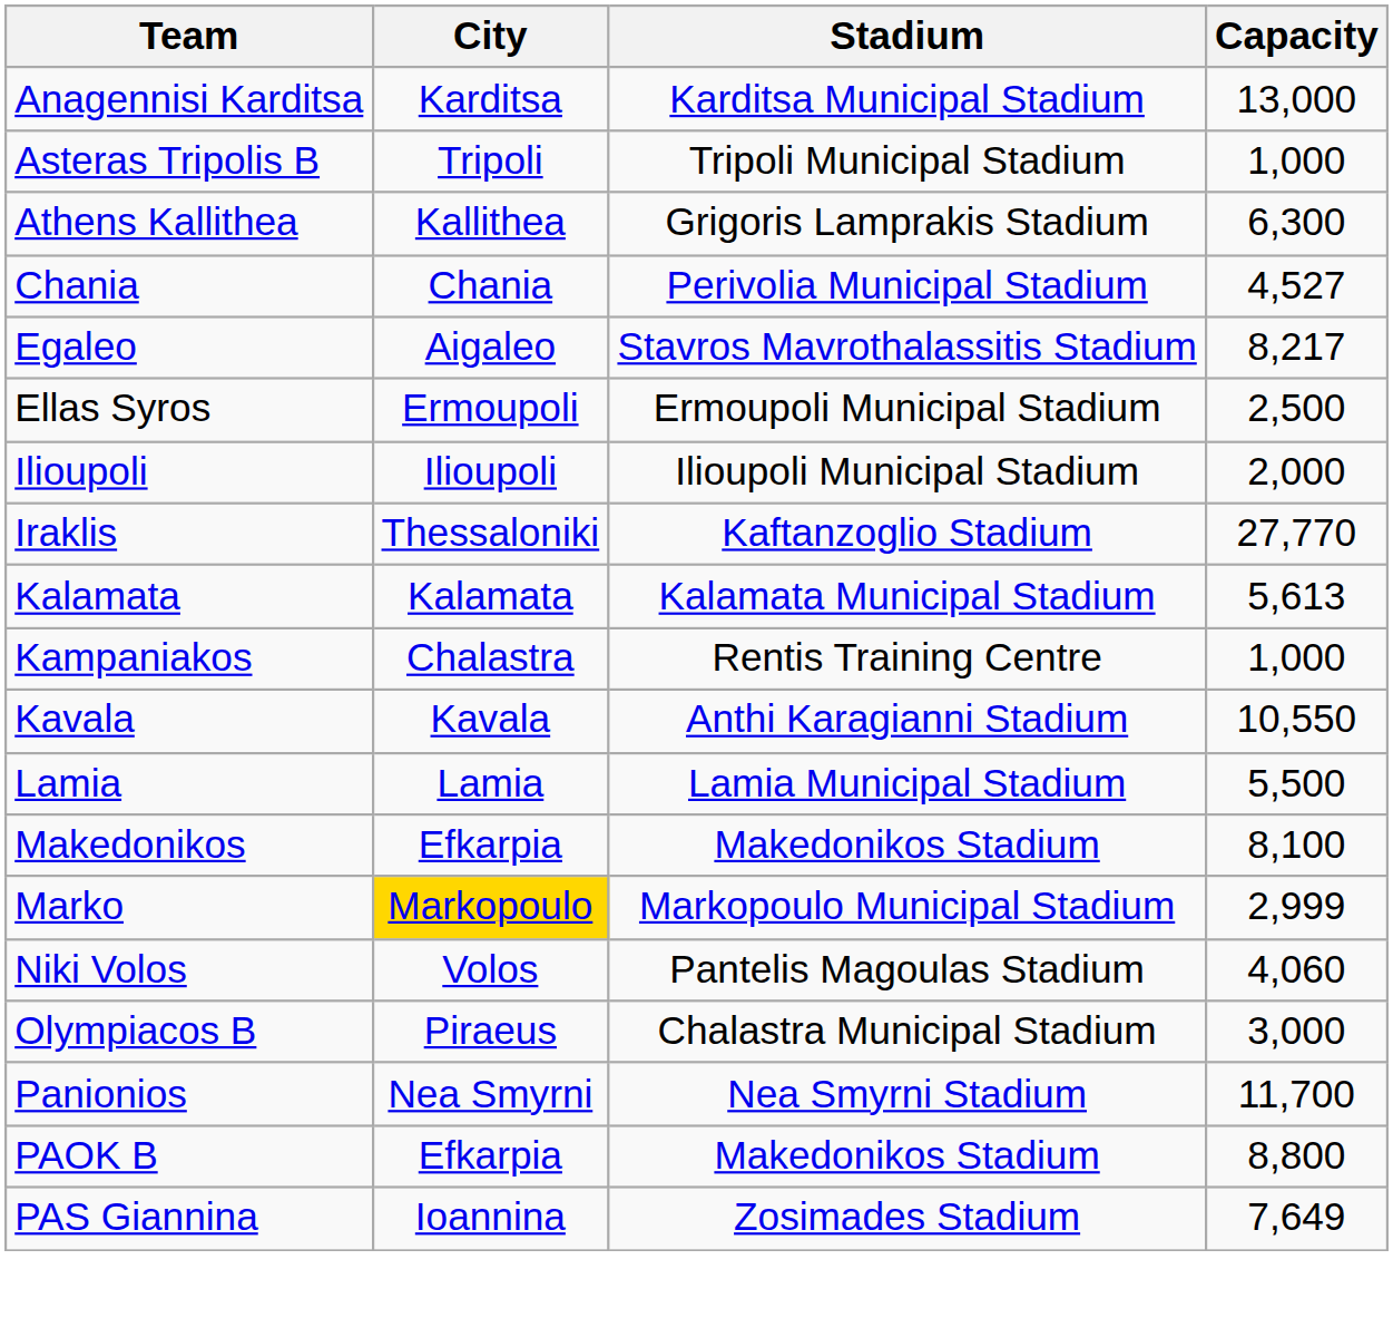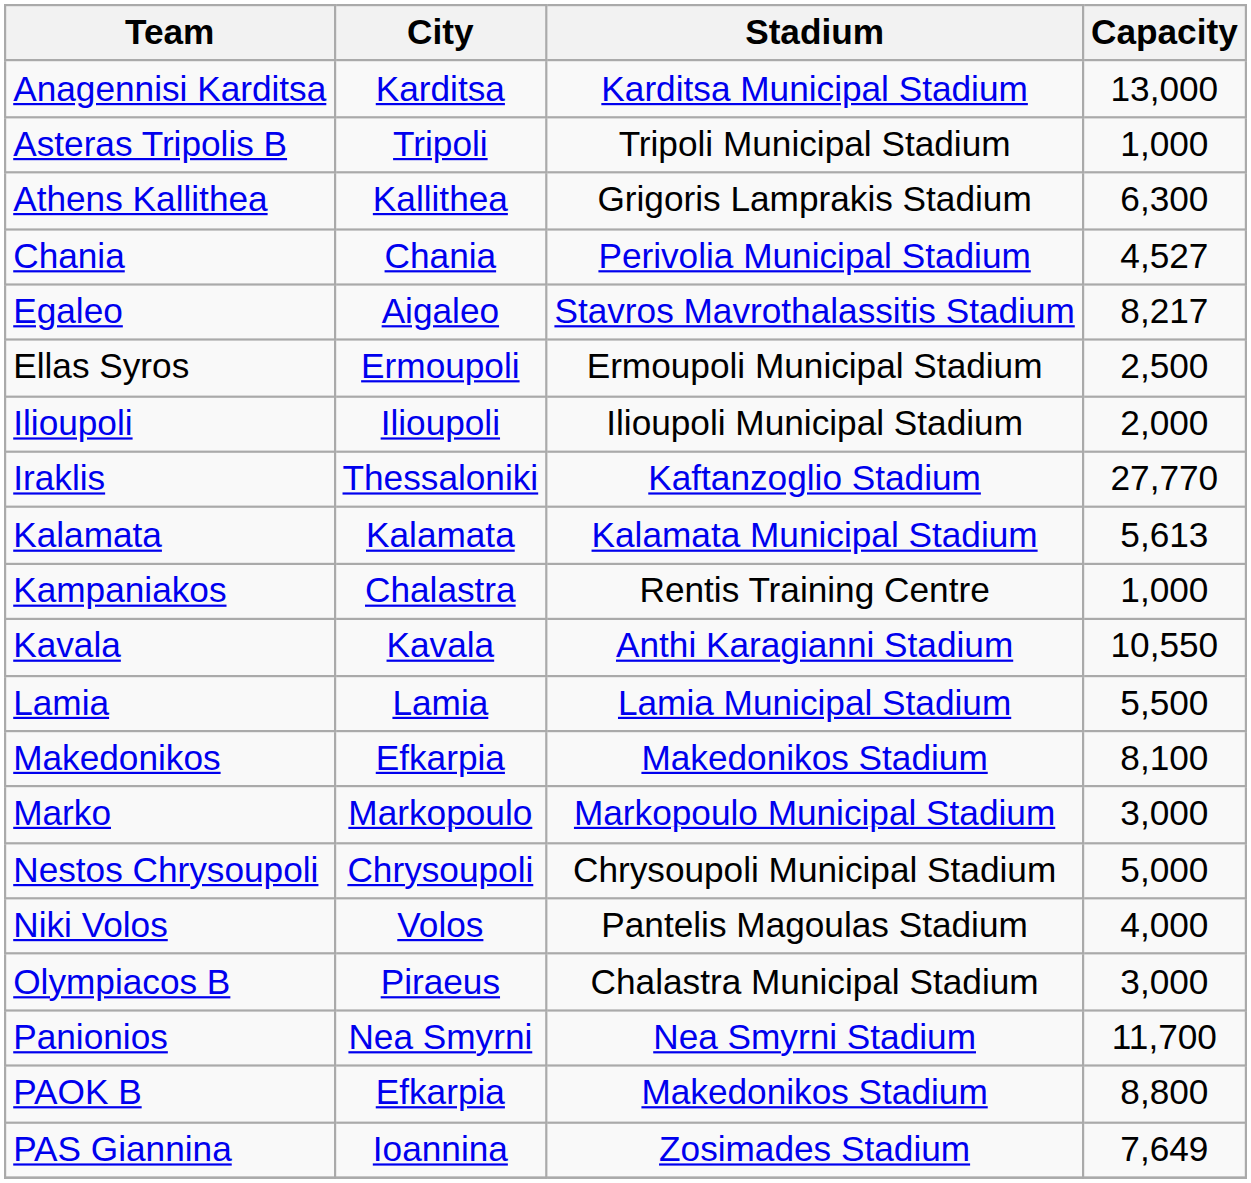 <table class="wikitable sortable" style="text-align:center;">
 <tr>
 <th>Team</th>
 <th>City</th>
 <th>Stadium</th>
 <th>Capacity</th>
 </tr>
 <tr>
 <td style="text-align:left;"><a href='#'>Anagennisi Karditsa</a></td>
 <td><a href='#'>Karditsa</a></td>
 <td><a href='#'>Karditsa Municipal Stadium</a></td>
 <td align="center">13,000</td>
 </tr>
 <tr>
 <td style="text-align:left;"><a href='#'>Asteras Tripolis B</a></td>
 <td><a href='#'>Tripoli</a></td>
 <td>Tripoli Municipal Stadium</td>
 <td align="center">1,000</td>
 </tr>
 <tr>
 <td style="text-align:left;"><a href='#'>Athens Kallithea</a></td>
 <td><a href='#'>Kallithea</a></td>
 <td>Grigoris Lamprakis Stadium</td>
 <td align="center">6,300</td>
 </tr>
 <tr>
 <td style="text-align:left;"><a href='#'>Chania</a></td>
 <td><a href='#'>Chania</a></td>
 <td><a href='#'>Perivolia Municipal Stadium</a></td>
 <td align="center">4,527</td>
 </tr>
 <tr>
 <td style="text-align:left;"><a href='#'>Egaleo</a></td>
 <td><a href='#'>Aigaleo</a></td>
 <td><a href='#'>Stavros Mavrothalassitis Stadium</a></td>
 <td align="center">8,217</td>
 </tr>
 <tr>
 <td style="text-align:left;">Ellas Syros</td>
 <td><a href='#'>Ermoupoli</a></td>
 <td>Ermoupoli Municipal Stadium</td>
 <td align="center">2,500</td>
 </tr>
 <tr>
 <td style="text-align:left;"><a href='#'>Ilioupoli</a></td>
 <td><a href='#'>Ilioupoli</a></td>
 <td>Ilioupoli Municipal Stadium</td>
 <td align="center">2,000</td>
 </tr>
 <tr>
 <td style="text-align:left;"><a href='#'>Iraklis</a></td>
 <td><a href='#'>Thessaloniki</a></td>
 <td><a href='#'>Kaftanzoglio Stadium</a></td>
 <td align="center">27,770</td>
 </tr>
 <tr>
 <td style="text-align:left;"><a href='#'>Kalamata</a></td>
 <td><a href='#'>Kalamata</a></td>
 <td><a href='#'>Kalamata Municipal Stadium</a></td>
 <td style="text-align:center;">5,613</td>
 </tr>
 <tr>
 <td style="text-align:left;"><a href='#'>Kampaniakos</a></td>
 <td><a href='#'>Chalastra</a></td>
 <td>Rentis Training Centre</td>
 <td style="text-align:center;">1,000</td>
 </tr>
 <tr>
 <td style="text-align:left;"><a href='#'>Kavala</a></td>
 <td><a href='#'>Kavala</a></td>
 <td><a href='#'>Anthi Karagianni Stadium</a></td>
 <td align="center">10,550</td>
 </tr>
 <tr>
 <td style="text-align:left;"><a href='#'>Lamia</a></td>
 <td><a href='#'>Lamia</a></td>
 <td><a href='#'>Lamia Municipal Stadium</a></td>
 <td style="text-align:center;">5,500</td>
 </tr>
 <tr>
 <td style="text-align:left;"><a href='#'>Makedonikos</a></td>
 <td><a href='#'>Efkarpia</a></td>
 <td><a href='#'>Makedonikos Stadium</a></td>
 <td align="center">8,100</td>
 </tr>
 <tr>
 <td style="text-align:left;"><a href='#'>Marko</a></td>
-<td style="background: gold;"><a href='#'>Markopoulo</a></td>
+<td><a href='#'>Markopoulo</a></td>
 <td><a href='#'>Markopoulo Municipal Stadium</a></td>
-<td align="center">2,999</td>
+<td align="center">3,000</td>
+</tr>
+<tr>
+<td style="text-align:left;"><a href='#'>Nestos Chrysoupoli</a></td>
+<td><a href='#'>Chrysoupoli</a></td>
+<td>Chrysoupoli Municipal Stadium</td>
+<td align="center">5,000</td>
 </tr>
 <tr>
 <td style="text-align:left;"><a href='#'>Niki Volos</a></td>
 <td><a href='#'>Volos</a></td>
 <td>Pantelis Magoulas Stadium</td>
-<td align="center">4,060</td>
+<td align="center">4,000</td>
 </tr>
 <tr>
 <td style="text-align:left;"><a href='#'>Olympiacos B</a></td>
 <td><a href='#'>Piraeus</a></td>
 <td>Chalastra Municipal Stadium</td>
 <td align="center">3,000</td>
 </tr>
 <tr>
 <td style="text-align:left;"><a href='#'>Panionios</a></td>
 <td><a href='#'>Nea Smyrni</a></td>
 <td><a href='#'>Nea Smyrni Stadium</a></td>
 <td align="center">11,700</td>
 </tr>
 <tr>
 <td style="text-align:left;"><a href='#'>PAOK B</a></td>
 <td><a href='#'>Efkarpia</a></td>
 <td><a href='#'>Makedonikos Stadium</a></td>
 <td align="center">8,800</td>
 </tr>
 <tr>
 <td style="text-align:left;"><a href='#'>PAS Giannina</a></td>
 <td><a href='#'>Ioannina</a></td>
 <td><a href='#'>Zosimades Stadium</a></td>
 <td align="center">7,649</td>
 </tr>
 <tr>
 </tr>
 </table>
